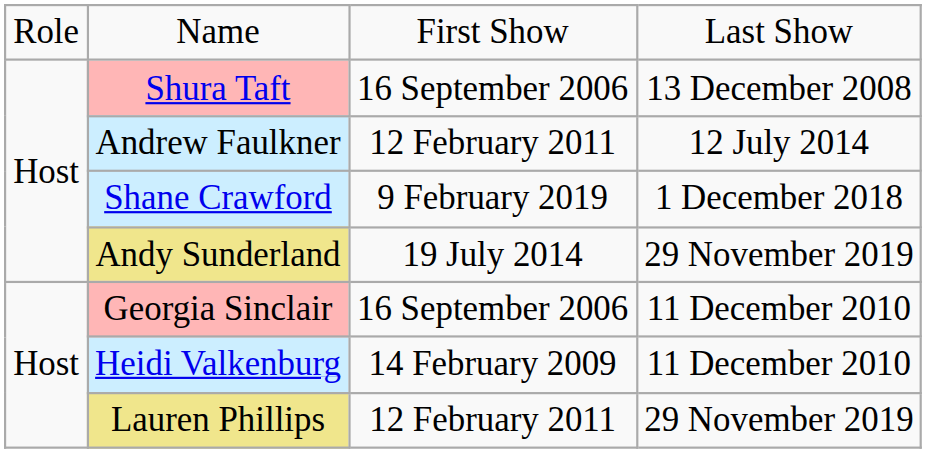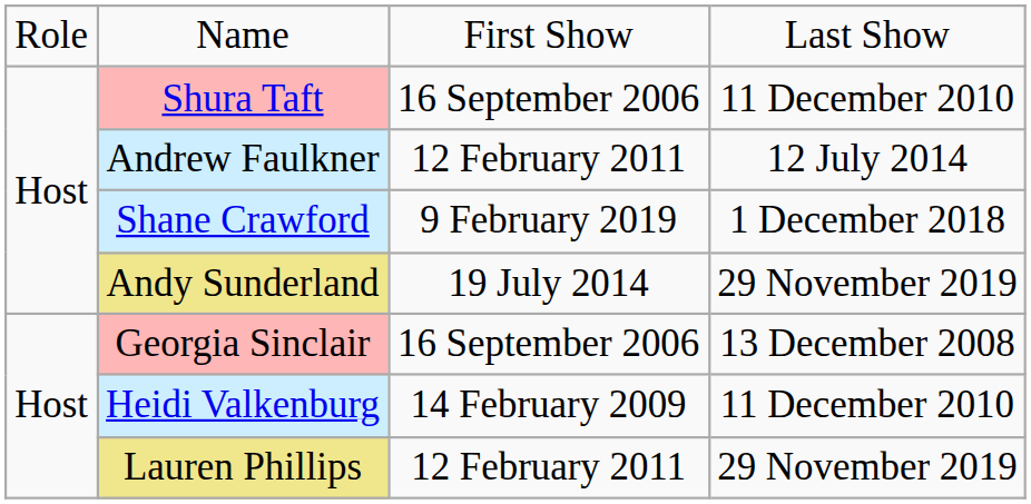 <table class="wikitable" style="text-align:center">
 <tr>
 <td>Role</td>
 <td>Name</td>
 <td>First Show</td>
 <td>Last Show</td>
 </tr>
 <tr>
 <td rowspan="4">Host</td>
 <td style="background:#FFB6B6"><a href='#'>Shura Taft</a></td>
 <td>16 September 2006</td>
-<td>13 December 2008</td>
+<td>11 December 2010</td>
 </tr>
 <tr>
 <td style="background:#CCEEFF;">Andrew Faulkner</td>
 <td>12 February 2011</td>
 <td>12 July 2014</td>
 </tr>
 <tr>
 <td style="background:#CCEEFF;"><a href='#'>Shane Crawford</a></td>
 <td>9 February 2019</td>
 <td>1 December 2018</td>
 </tr>
 <tr>
 <td style="background:khaki;">Andy Sunderland</td>
 <td>19 July 2014</td>
 <td>29 November 2019</td>
 </tr>
 <tr>
 <td rowspan="3">Host</td>
 <td style="background:#FFB6B6">Georgia Sinclair</td>
 <td>16 September 2006</td>
-<td>11 December 2010</td>
+<td>13 December 2008</td>
 </tr>
 <tr>
 <td style="background:#CCEEFF;"><a href='#'>Heidi Valkenburg</a></td>
 <td>14 February 2009</td>
 <td>11 December 2010</td>
 </tr>
 <tr>
 <td style="background:khaki;">Lauren Phillips</td>
 <td>12 February 2011</td>
 <td>29 November 2019</td>
 </tr>
 </table>
